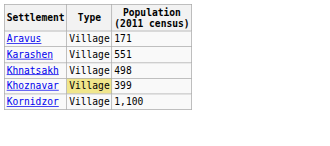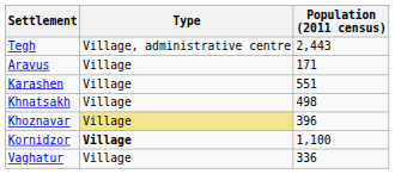 <table class="wikitable sortable">
 <tr>
 <th>Settlement</th>
 <th>Type</th>
 <th>Population<br>(2011 census)</th>
+</tr>
+<tr>
+<td><a href='#'>Tegh</a></td>
+<td>Village, administrative centre</td>
+<td>2,443</td>
 </tr>
 <tr>
 <td><a href='#'>Aravus</a></td>
 <td>Village</td>
 <td>171</td>
 </tr>
 <tr>
 <td><a href='#'>Karashen</a></td>
 <td>Village</td>
 <td>551</td>
 </tr>
 <tr>
 <td><a href='#'>Khnatsakh</a></td>
 <td>Village</td>
 <td>498</td>
 </tr>
 <tr>
 <td><a href='#'>Khoznavar</a></td>
 <td style="background: khaki;">Village</td>
-<td>399</td>
+<td>396</td>
 </tr>
 <tr>
 <td><a href='#'>Kornidzor</a></td>
-<td>Village</td>
+<td><strong>Village</strong></td>
 <td>1,100</td>
 </tr>
+<tr>
+<td><a href='#'>Vaghatur</a></td>
+<td>Village</td>
+<td>336</td>
+</tr>
 </table>
